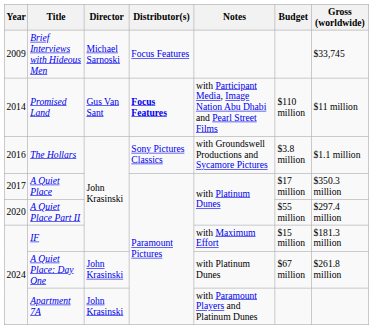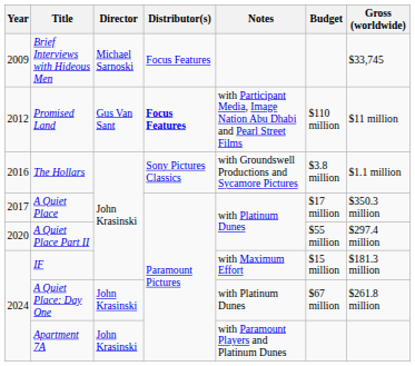 <table class="wikitable sortable">
 <tr>
 <th>Year</th>
 <th>Title</th>
 <th>Director</th>
 <th>Distributor(s)</th>
 <th>Notes</th>
 <th>Budget</th>
 <th>Gross (worldwide)</th>
 </tr>
 <tr>
 <td>2009</td>
 <td><em><a href='#'>Brief Interviews with Hideous Men</a></em></td>
 <td><a href='#'>Michael Sarnoski</a></td>
 <td><a href='#'>Focus Features</a></td>
 <td></td>
 <td></td>
 <td>$33,745</td>
 </tr>
 <tr>
-<td>2014</td>
+<td>2012</td>
 <td><em><a href='#'>Promised Land</a></em></td>
 <td><a href='#'>Gus Van Sant</a></td>
 <td><strong><a href='#'>Focus Features</a></strong></td>
 <td>with <a href='#'>Participant Media</a>, <a href='#'>Image Nation Abu Dhabi</a> and <a href='#'>Pearl Street Films</a></td>
 <td>$110 million</td>
 <td>$11 million</td>
 </tr>
 <tr>
 <td>2016</td>
 <td><em><a href='#'>The Hollars</a></em></td>
 <td rowspan="4">John Krasinski</td>
 <td><a href='#'>Sony Pictures Classics</a></td>
 <td>with Groundswell Productions and <a href='#'>Sycamore Pictures</a></td>
 <td>$3.8 million</td>
 <td>$1.1 million</td>
 </tr>
 <tr>
 <td>2017</td>
 <td><em><a href='#'>A Quiet Place</a></em></td>
 <td rowspan="5"><a href='#'>Paramount Pictures</a></td>
 <td rowspan="2">with <a href='#'>Platinum Dunes</a></td>
 <td>$17 million</td>
 <td>$350.3 million</td>
 </tr>
 <tr>
 <td>2020</td>
 <td><em><a href='#'>A Quiet Place Part II</a></em></td>
 <td>$55 million</td>
 <td>$297.4 million</td>
 </tr>
 <tr>
 <td rowspan="3">2024</td>
 <td><em><a href='#'>IF</a></em></td>
 <td>with <a href='#'>Maximum Effort</a></td>
 <td>$15 million</td>
 <td>$181.3 million</td>
 </tr>
 <tr>
 <td><em><a href='#'>A Quiet Place: Day One</a></em></td>
 <td><a href='#'>John Krasinski</a></td>
 <td>with Platinum Dunes</td>
 <td>$67 million</td>
 <td>$261.8 million</td>
 </tr>
 <tr>
 <td><em><a href='#'>Apartment 7A</a></em></td>
 <td><a href='#'>John Krasinski</a></td>
 <td>with <a href='#'>Paramount Players</a> and Platinum Dunes</td>
 <td></td>
 <td></td>
 </tr>
 </table>
